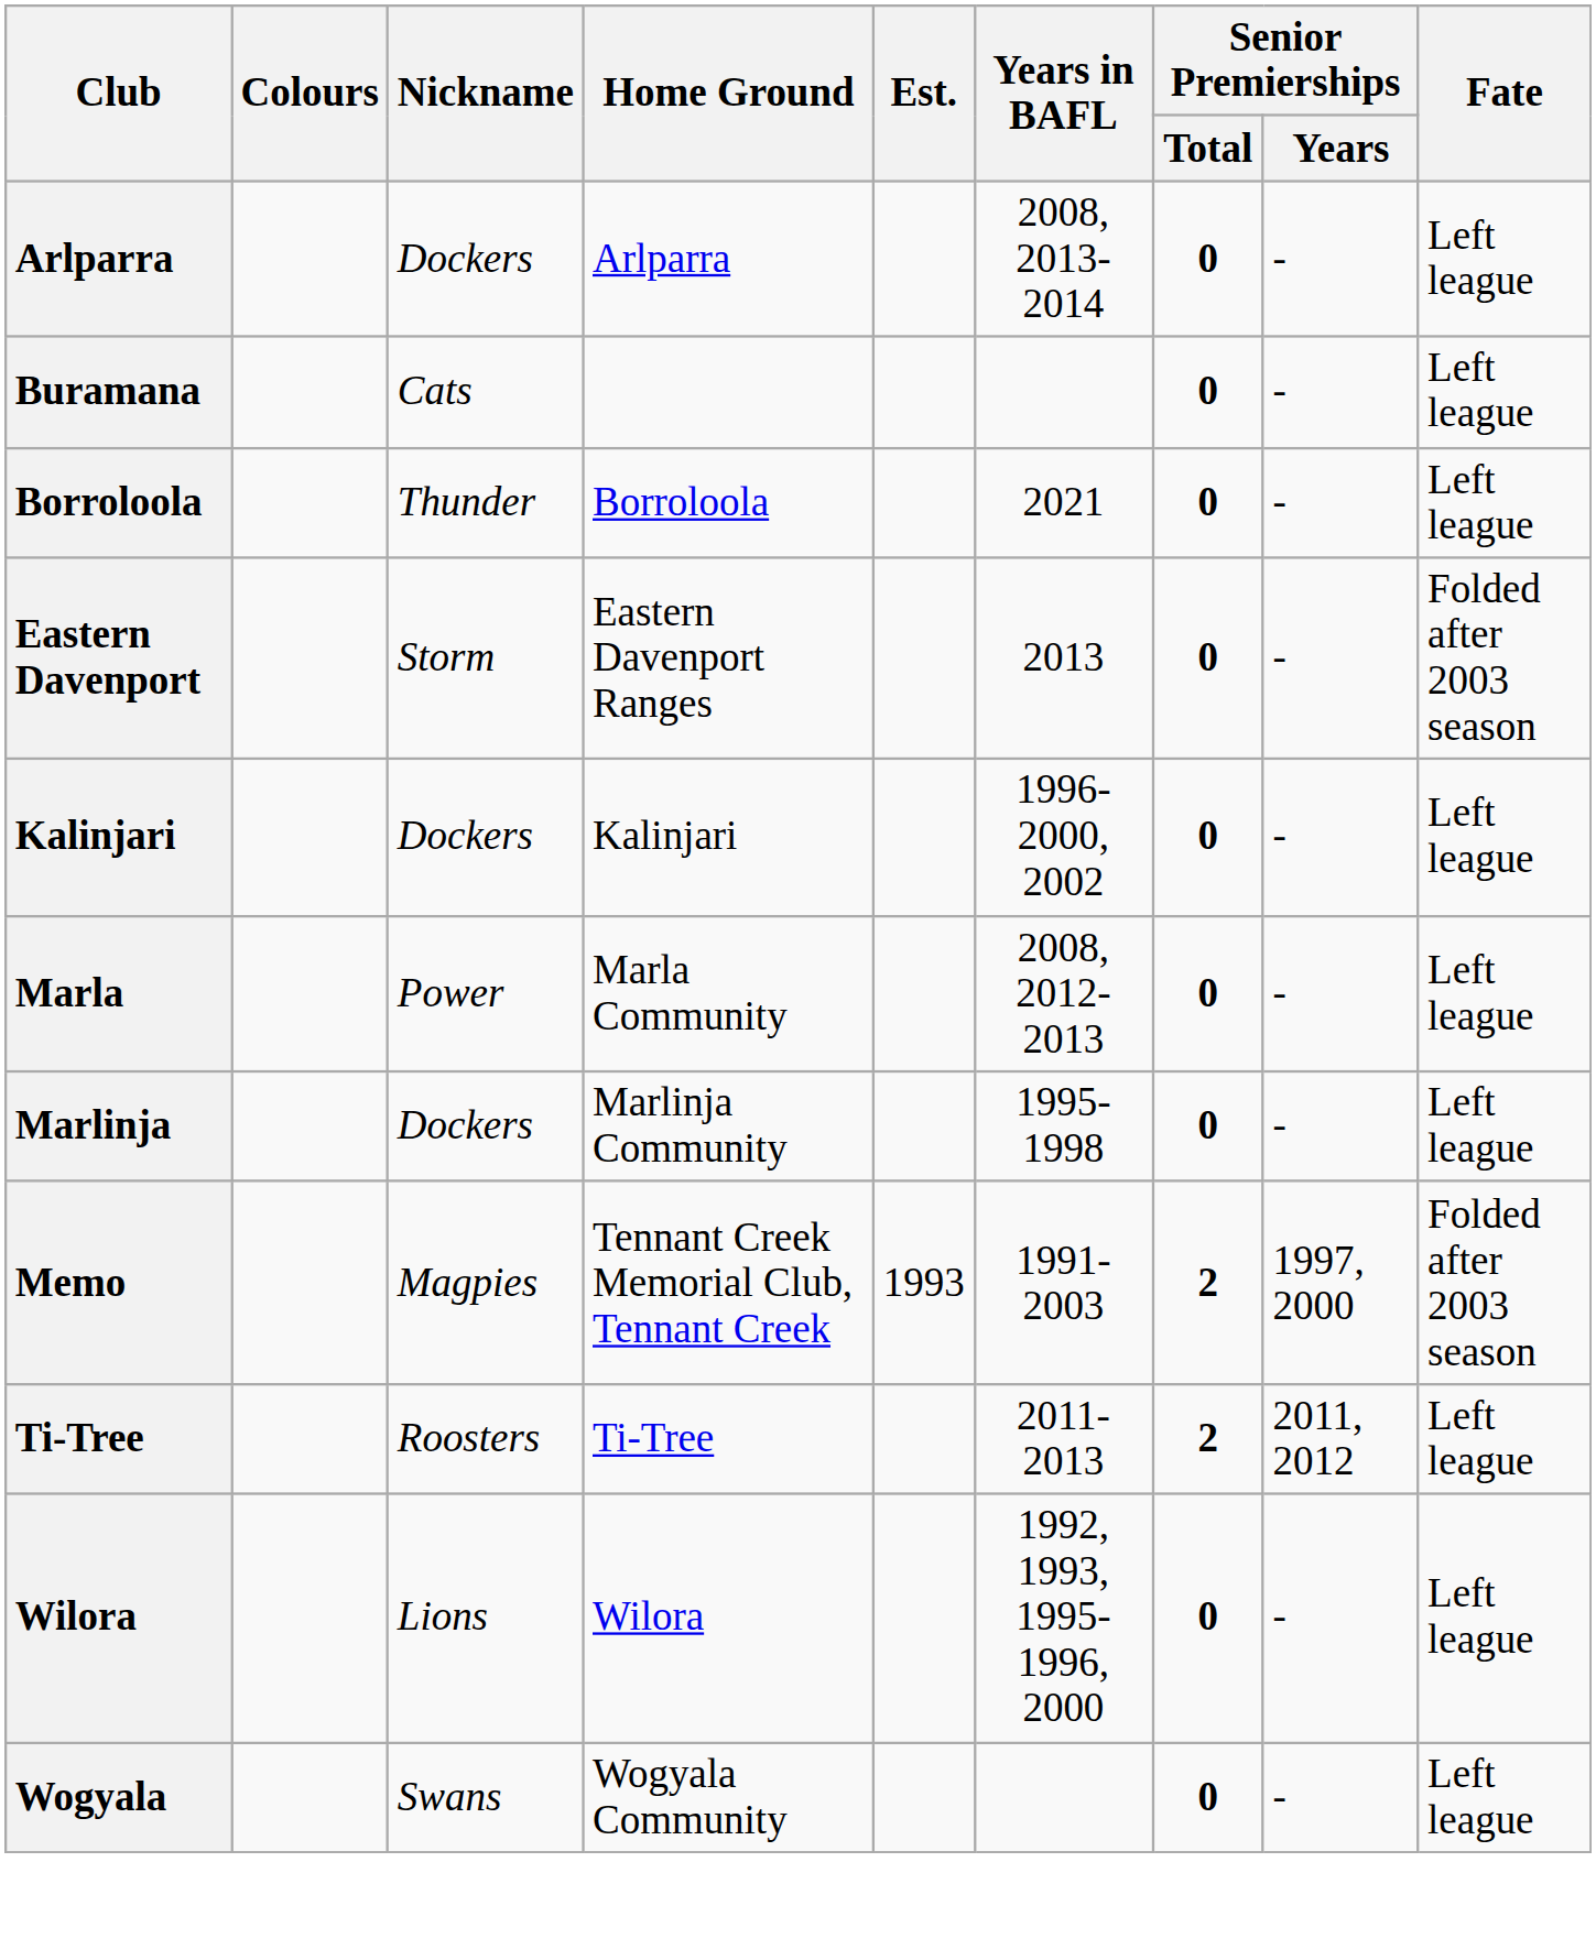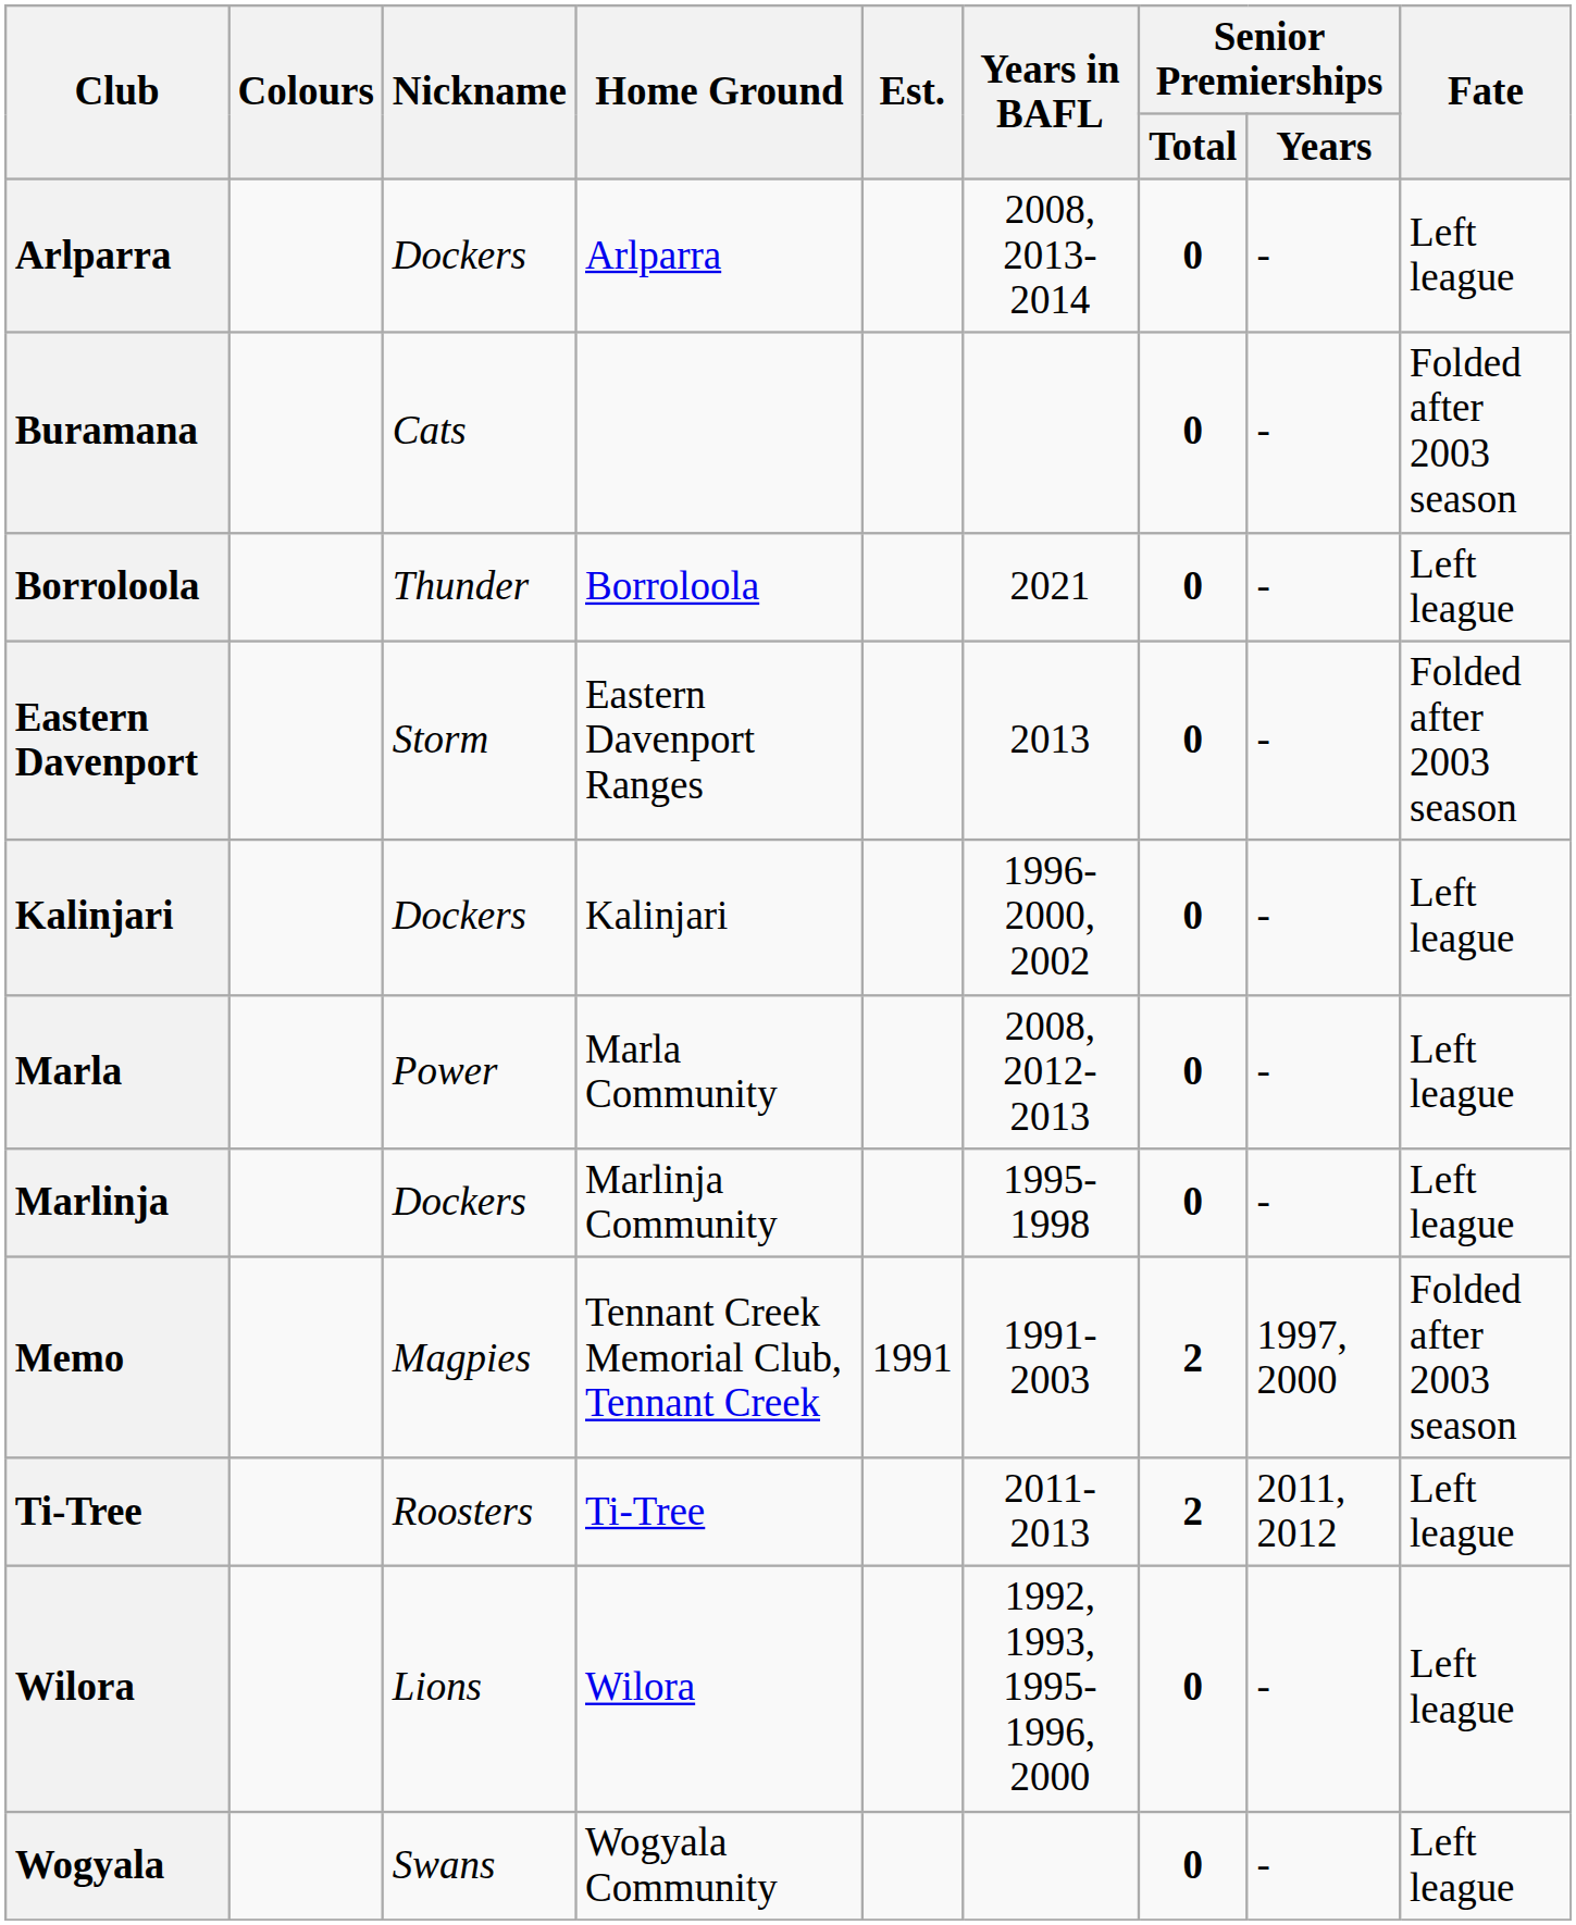 <table class="wikitable sortable" style="text-align:center; width:100%">
 <tr>
 <th rowspan="2">Club</th>
 <th rowspan="2">Colours</th>
 <th rowspan="2">Nickname</th>
 <th rowspan="2">Home Ground</th>
 <th rowspan="2">Est.</th>
 <th rowspan="2">Years in BAFL</th>
 <th colspan="2">Senior Premierships</th>
 <th rowspan="2">Fate</th>
 </tr>
 <tr>
 <th>Total</th>
 <th>Years</th>
 </tr>
 <tr>
 <th style="text-align:left">Arlparra</th>
 <td></td>
 <td align="left"><em>Dockers</em></td>
 <td align="left"><a href='#'>Arlparra</a></td>
 <td></td>
 <td>2008, 2013-2014</td>
 <td><strong>0</strong></td>
 <td align="left">-</td>
 <td align="left">Left league</td>
 </tr>
 <tr>
 <th style="text-align:left">Buramana</th>
 <td></td>
 <td align="left"><em>Cats</em></td>
 <td></td>
 <td></td>
 <td></td>
 <td><strong>0</strong></td>
 <td align="left">-</td>
-<td align="left">Left league</td>
+<td align="left">Folded after 2003 season</td>
 </tr>
 <tr>
 <th style="text-align:left">Borroloola</th>
 <td></td>
 <td align="left"><em>Thunder</em></td>
 <td align="left"><a href='#'>Borroloola</a></td>
 <td></td>
 <td>2021</td>
 <td><strong>0</strong></td>
 <td align="left">-</td>
 <td align="left">Left league</td>
 </tr>
 <tr>
 <th style="text-align:left">Eastern Davenport</th>
 <td></td>
 <td align="left"><em>Storm</em></td>
 <td align="left">Eastern Davenport Ranges</td>
 <td></td>
 <td>2013</td>
 <td><strong>0</strong></td>
 <td align="left">-</td>
 <td align="left">Folded after 2003 season</td>
 </tr>
 <tr>
 <th style="text-align:left">Kalinjari</th>
 <td></td>
 <td align="left"><em>Dockers</em></td>
 <td align="left">Kalinjari</td>
 <td></td>
 <td>1996-2000, 2002</td>
 <td><strong>0</strong></td>
 <td align="left">-</td>
 <td align="left">Left league</td>
 </tr>
 <tr>
 <th style="text-align:left">Marla</th>
 <td></td>
 <td align="left"><em>Power</em></td>
 <td align="left">Marla Community</td>
 <td></td>
 <td>2008, 2012-2013</td>
 <td><strong>0</strong></td>
 <td align="left">-</td>
 <td align="left">Left league</td>
 </tr>
 <tr>
 <th style="text-align:left">Marlinja</th>
 <td></td>
 <td align="left"><em>Dockers</em></td>
 <td align="left">Marlinja Community</td>
 <td></td>
 <td>1995-1998</td>
 <td><strong>0</strong></td>
 <td align="left">-</td>
 <td align="left">Left league</td>
 </tr>
 <tr>
 <th style="text-align:left">Memo</th>
 <td></td>
 <td align="left"><em>Magpies</em></td>
 <td align="left">Tennant Creek Memorial Club, <a href='#'>Tennant Creek</a></td>
-<td>1993</td>
+<td>1991</td>
 <td>1991-2003</td>
 <td><strong>2</strong></td>
 <td align="left">1997, 2000</td>
 <td align="left">Folded after 2003 season</td>
 </tr>
 <tr>
 <th style="text-align:left">Ti-Tree</th>
 <td></td>
 <td align="left"><em>Roosters</em></td>
 <td align="left"><a href='#'>Ti-Tree</a></td>
 <td></td>
 <td>2011-2013</td>
 <td><strong>2</strong></td>
 <td align="left">2011, 2012</td>
 <td align="left">Left league</td>
 </tr>
 <tr>
 <th style="text-align:left">Wilora</th>
 <td></td>
 <td align="left"><em>Lions</em></td>
 <td align="left"><a href='#'>Wilora</a></td>
 <td></td>
 <td>1992, 1993, 1995-1996, 2000</td>
 <td><strong>0</strong></td>
 <td align="left">-</td>
 <td align="left">Left league</td>
 </tr>
 <tr>
 <th style="text-align:left">Wogyala</th>
 <td></td>
 <td align="left"><em>Swans</em></td>
 <td align="left">Wogyala Community</td>
 <td></td>
 <td></td>
 <td><strong>0</strong></td>
 <td align="left">-</td>
 <td align="left">Left league</td>
 </tr>
 </table>
